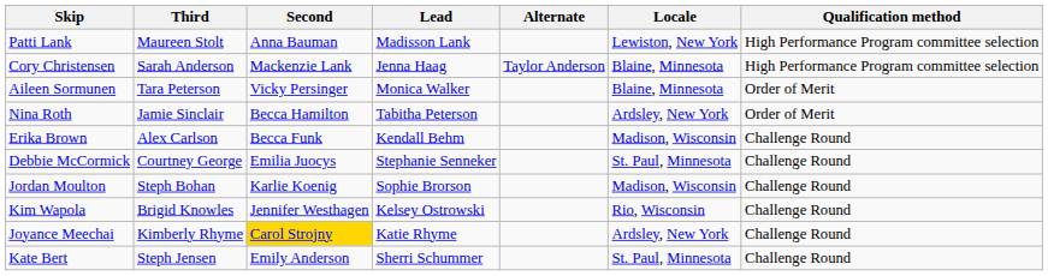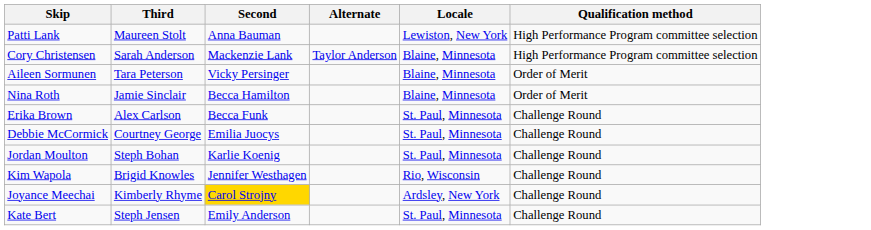 <table class="wikitable sortable">
 <tr>
 <th>Skip</th>
 <th>Third</th>
 <th>Second</th>
-<th>Lead</th>
 <th>Alternate</th>
 <th>Locale</th>
 <th>Qualification method</th>
 </tr>
 <tr>
 <td><a href='#'>Patti Lank</a></td>
 <td><a href='#'>Maureen Stolt</a></td>
 <td><a href='#'>Anna Bauman</a></td>
-<td><a href='#'>Madisson Lank</a></td>
 <td></td>
 <td> <a href='#'>Lewiston</a>, <a href='#'>New York</a></td>
 <td>High Performance Program committee selection</td>
 </tr>
 <tr>
 <td><a href='#'>Cory Christensen</a></td>
 <td><a href='#'>Sarah Anderson</a></td>
 <td><a href='#'>Mackenzie Lank</a></td>
-<td><a href='#'>Jenna Haag</a></td>
 <td><a href='#'>Taylor Anderson</a></td>
 <td> <a href='#'>Blaine</a>, <a href='#'>Minnesota</a></td>
 <td>High Performance Program committee selection</td>
 </tr>
 <tr>
 <td><a href='#'>Aileen Sormunen</a></td>
 <td><a href='#'>Tara Peterson</a></td>
 <td><a href='#'>Vicky Persinger</a></td>
-<td><a href='#'>Monica Walker</a></td>
 <td></td>
 <td> <a href='#'>Blaine</a>, <a href='#'>Minnesota</a></td>
 <td>Order of Merit</td>
 </tr>
 <tr>
 <td><a href='#'>Nina Roth</a></td>
 <td><a href='#'>Jamie Sinclair</a></td>
 <td><a href='#'>Becca Hamilton</a></td>
-<td><a href='#'>Tabitha Peterson</a></td>
 <td></td>
-<td> <a href='#'>Ardsley</a>, <a href='#'>New York</a></td>
+<td> <a href='#'>Blaine</a>, <a href='#'>Minnesota</a></td>
 <td>Order of Merit</td>
 </tr>
 <tr>
 <td><a href='#'>Erika Brown</a></td>
 <td><a href='#'>Alex Carlson</a></td>
 <td><a href='#'>Becca Funk</a></td>
-<td><a href='#'>Kendall Behm</a></td>
 <td></td>
-<td> <a href='#'>Madison</a>, <a href='#'>Wisconsin</a></td>
+<td> <a href='#'>St. Paul</a>, <a href='#'>Minnesota</a></td>
 <td>Challenge Round</td>
 </tr>
 <tr>
 <td><a href='#'>Debbie McCormick</a></td>
 <td><a href='#'>Courtney George</a></td>
 <td><a href='#'>Emilia Juocys</a></td>
-<td><a href='#'>Stephanie Senneker</a></td>
 <td></td>
 <td> <a href='#'>St. Paul</a>, <a href='#'>Minnesota</a></td>
 <td>Challenge Round</td>
 </tr>
 <tr>
 <td><a href='#'>Jordan Moulton</a></td>
 <td><a href='#'>Steph Bohan</a></td>
 <td><a href='#'>Karlie Koenig</a></td>
-<td><a href='#'>Sophie Brorson</a></td>
 <td></td>
-<td> <a href='#'>Madison</a>, <a href='#'>Wisconsin</a></td>
+<td> <a href='#'>St. Paul</a>, <a href='#'>Minnesota</a></td>
 <td>Challenge Round</td>
 </tr>
 <tr>
 <td><a href='#'>Kim Wapola</a></td>
 <td><a href='#'>Brigid Knowles</a></td>
 <td><a href='#'>Jennifer Westhagen</a></td>
-<td><a href='#'>Kelsey Ostrowski</a></td>
 <td></td>
 <td> <a href='#'>Rio</a>, <a href='#'>Wisconsin</a></td>
 <td>Challenge Round</td>
 </tr>
 <tr>
 <td><a href='#'>Joyance Meechai</a></td>
 <td><a href='#'>Kimberly Rhyme</a></td>
 <td style="background: gold;"><a href='#'>Carol Strojny</a></td>
-<td><a href='#'>Katie Rhyme</a></td>
 <td></td>
 <td> <a href='#'>Ardsley</a>, <a href='#'>New York</a></td>
 <td>Challenge Round</td>
 </tr>
 <tr>
 <td><a href='#'>Kate Bert</a></td>
 <td><a href='#'>Steph Jensen</a></td>
 <td><a href='#'>Emily Anderson</a></td>
-<td><a href='#'>Sherri Schummer</a></td>
 <td></td>
 <td> <a href='#'>St. Paul</a>, <a href='#'>Minnesota</a></td>
 <td>Challenge Round</td>
 </tr>
 </table>
